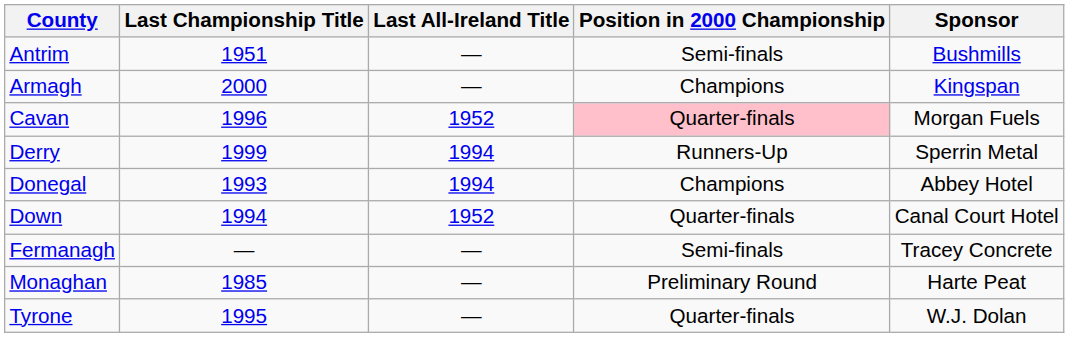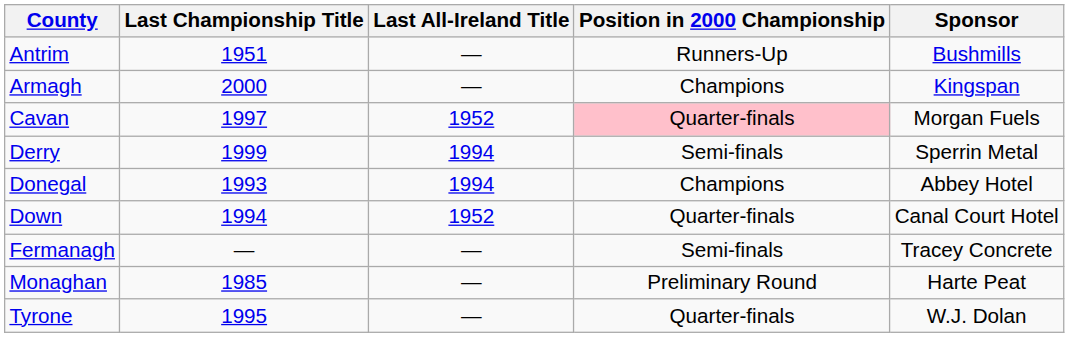 <table class="wikitable sortable" style="text-align:center">
 <tr>
 <th><a href='#'>County</a></th>
 <th>Last Championship Title</th>
 <th>Last All-Ireland Title</th>
 <th>Position in <a href='#'>2000</a> Championship</th>
 <th>Sponsor</th>
 </tr>
 <tr>
 <td style="text-align:left"> <a href='#'>Antrim</a></td>
 <td><a href='#'>1951</a></td>
 <td>—</td>
-<td>Semi-finals</td>
+<td>Runners-Up</td>
 <td><a href='#'>Bushmills</a></td>
 </tr>
 <tr>
 <td style="text-align:left"> <a href='#'>Armagh</a></td>
 <td><a href='#'>2000</a></td>
 <td>—</td>
 <td>Champions</td>
 <td><a href='#'>Kingspan</a></td>
 </tr>
 <tr>
 <td style="text-align:left"> <a href='#'>Cavan</a></td>
-<td><a href='#'>1996</a></td>
+<td><a href='#'>1997</a></td>
 <td><a href='#'>1952</a></td>
 <td style="background: pink;">Quarter-finals</td>
 <td>Morgan Fuels</td>
 </tr>
 <tr>
 <td style="text-align:left"> <a href='#'>Derry</a></td>
 <td><a href='#'>1999</a></td>
 <td><a href='#'>1994</a></td>
-<td>Runners-Up</td>
+<td>Semi-finals</td>
 <td>Sperrin Metal</td>
 </tr>
 <tr>
 <td style="text-align:left"> <a href='#'>Donegal</a></td>
 <td><a href='#'>1993</a></td>
 <td><a href='#'>1994</a></td>
 <td>Champions</td>
 <td>Abbey Hotel</td>
 </tr>
 <tr>
 <td style="text-align:left"> <a href='#'>Down</a></td>
 <td><a href='#'>1994</a></td>
 <td><a href='#'>1952</a></td>
 <td>Quarter-finals</td>
 <td>Canal Court Hotel</td>
 </tr>
 <tr>
 <td style="text-align:left"> <a href='#'>Fermanagh</a></td>
 <td>—</td>
 <td>—</td>
 <td>Semi-finals</td>
 <td>Tracey Concrete</td>
 </tr>
 <tr>
 <td style="text-align:left"> <a href='#'>Monaghan</a></td>
 <td><a href='#'>1985</a></td>
 <td>—</td>
 <td>Preliminary Round</td>
 <td>Harte Peat</td>
 </tr>
 <tr>
 <td style="text-align:left"> <a href='#'>Tyrone</a></td>
 <td><a href='#'>1995</a></td>
 <td>—</td>
 <td>Quarter-finals</td>
 <td>W.J. Dolan</td>
 </tr>
 </table>
